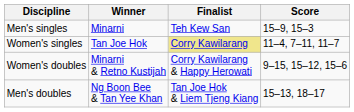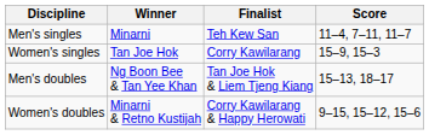 <table class=wikitable>
 <tr>
 <th>Discipline</th>
 <th>Winner</th>
 <th>Finalist</th>
 <th>Score</th>
 </tr>
 <tr>
 <td>Men's singles</td>
 <td> <a href='#'>Minarni</a></td>
 <td> <a href='#'>Teh Kew San</a></td>
-<td>15–9, 15–3</td>
+<td>11–4, 7–11, 11–7</td>
 </tr>
 <tr>
 <td>Women's singles</td>
 <td> <a href='#'>Tan Joe Hok</a></td>
-<td style="background: khaki;"> <a href='#'>Corry Kawilarang</a></td>
-<td>11–4, 7–11, 11–7</td>
+<td> <a href='#'>Corry Kawilarang</a></td>
+<td>15–9, 15–3</td>
+</tr>
+<tr>
+<td>Men's doubles</td>
+<td> <a href='#'>Ng Boon Bee</a> <br> & <a href='#'>Tan Yee Khan</a></td>
+<td> <a href='#'>Tan Joe Hok</a><br> & <a href='#'>Liem Tjeng Kiang</a></td>
+<td>15–13, 18–17</td>
 </tr>
 <tr>
 <td>Women's doubles</td>
 <td> <a href='#'>Minarni</a><br> & <a href='#'>Retno Kustijah</a></td>
 <td> <a href='#'>Corry Kawilarang</a><br> & <a href='#'>Happy Herowati</a></td>
 <td>9–15, 15–12, 15–6</td>
 </tr>
-<tr>
-<td>Men's doubles</td>
-<td> <a href='#'>Ng Boon Bee</a> <br> & <a href='#'>Tan Yee Khan</a></td>
-<td> <a href='#'>Tan Joe Hok</a><br> & <a href='#'>Liem Tjeng Kiang</a></td>
-<td>15–13, 18–17</td>
-</tr>
 </table>
